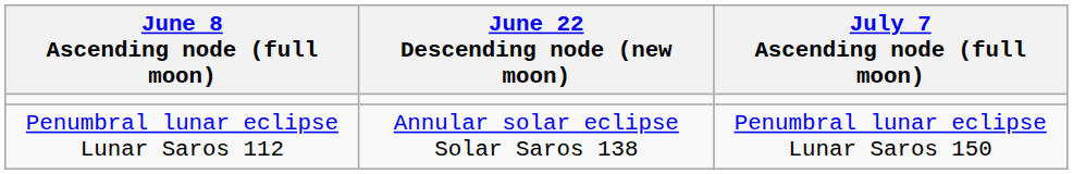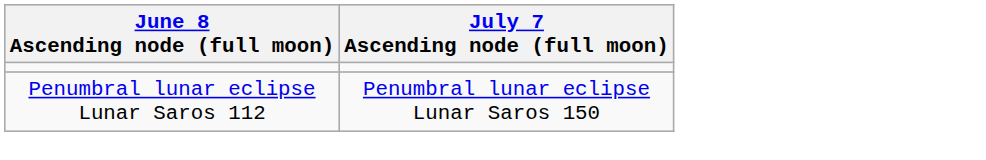 <table class="wikitable">
 <tr>
 <th><a href='#'>June 8</a><br>Ascending node (full moon)<br></th>
-<th><a href='#'>June 22</a><br>Descending node (new moon)<br></th>
 <th><a href='#'>July 7</a><br>Ascending node (full moon)<br></th>
 </tr>
 <tr>
 <td></td>
 <td></td>
-<td></td>
 </tr>
 <tr align=center>
 <td><a href='#'>Penumbral lunar eclipse</a><br>Lunar Saros 112</td>
-<td><a href='#'>Annular solar eclipse</a><br>Solar Saros 138</td>
 <td><a href='#'>Penumbral lunar eclipse</a><br>Lunar Saros 150</td>
 </tr>
 </table>
